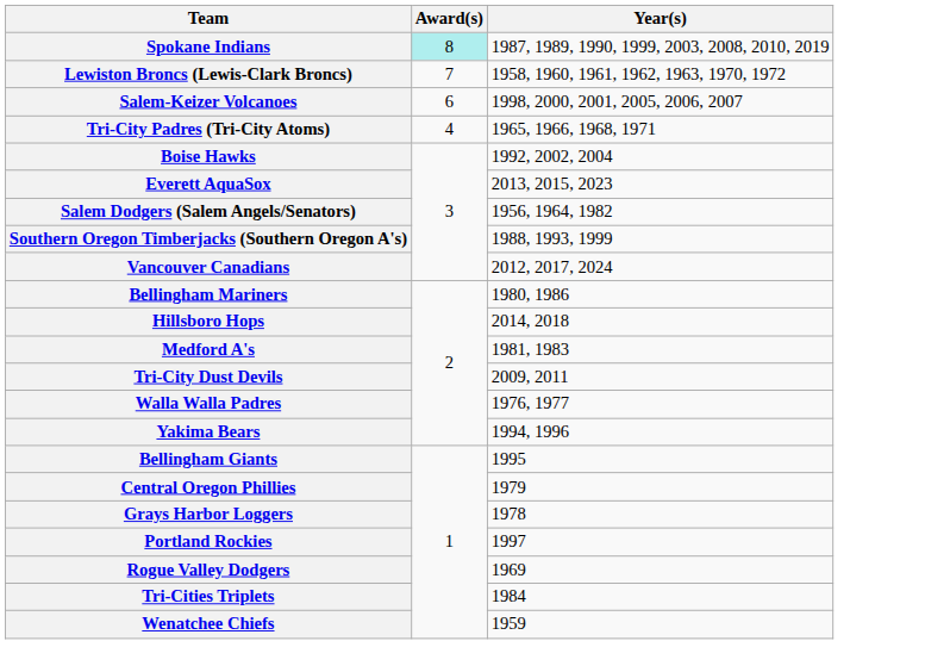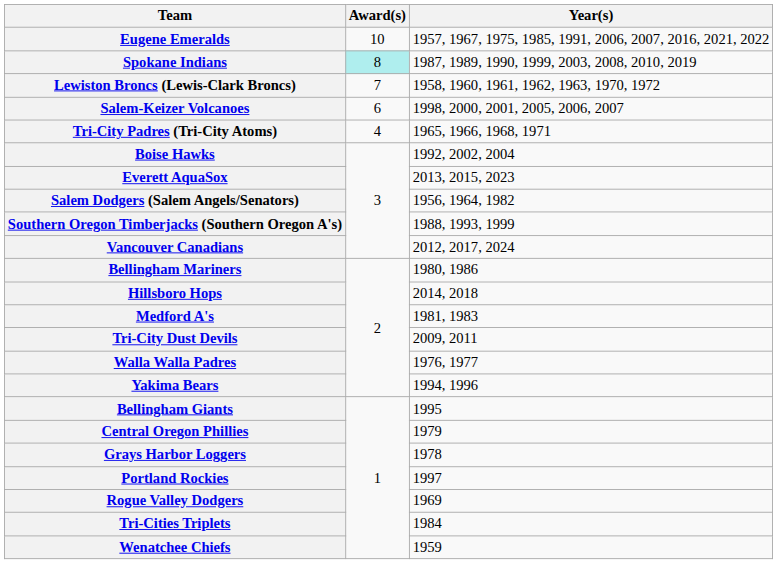 <table class="wikitable sortable plainrowheaders" style="text-align:left">
 <tr>
 <th scope="col">Team</th>
 <th scope="col">Award(s)</th>
 <th scope="col">Year(s)</th>
+</tr>
+<tr>
+<th scope="row"><strong><a href='#'>Eugene Emeralds</a></strong></th>
+<td style="text-align:center">10</td>
+<td>1957, 1967, 1975, 1985, 1991, 2006, 2007, 2016, 2021, 2022</td>
 </tr>
 <tr>
 <th scope="row"><strong><a href='#'>Spokane Indians</a></strong></th>
 <td style="background: paleturquoise; text-align:center">8</td>
 <td>1987, 1989, 1990, 1999, 2003, 2008, 2010, 2019</td>
 </tr>
 <tr>
 <th scope="row"><a href='#'>Lewiston Broncs</a> (Lewis-Clark Broncs)</th>
 <td style="text-align:center">7</td>
 <td>1958, 1960, 1961, 1962, 1963, 1970, 1972</td>
 </tr>
 <tr>
 <th scope="row"><a href='#'>Salem-Keizer Volcanoes</a></th>
 <td style="text-align:center">6</td>
 <td>1998, 2000, 2001, 2005, 2006, 2007</td>
 </tr>
 <tr>
 <th scope="row"><a href='#'>Tri-City Padres</a> (Tri-City Atoms)</th>
 <td style="text-align:center">4</td>
 <td>1965, 1966, 1968, 1971</td>
 </tr>
 <tr>
 <th scope="row"><a href='#'>Boise Hawks</a></th>
 <td style="text-align:center" rowspan="5">3</td>
 <td>1992, 2002, 2004</td>
 </tr>
 <tr>
 <th scope="row"><strong><a href='#'>Everett AquaSox</a></strong></th>
 <td>2013, 2015, 2023</td>
 </tr>
 <tr>
 <th scope="row"><a href='#'>Salem Dodgers</a> (Salem Angels/Senators)</th>
 <td>1956, 1964, 1982</td>
 </tr>
 <tr>
 <th scope="row"><a href='#'>Southern Oregon Timberjacks</a> (Southern Oregon A's)</th>
 <td>1988, 1993, 1999</td>
 </tr>
 <tr>
 <th scope="row"><strong><a href='#'>Vancouver Canadians</a></strong></th>
 <td>2012, 2017, 2024</td>
 </tr>
 <tr>
 <th scope="row"><a href='#'>Bellingham Mariners</a></th>
 <td style="text-align:center" rowspan="6">2</td>
 <td>1980, 1986</td>
 </tr>
 <tr>
 <th scope="row"><strong><a href='#'>Hillsboro Hops</a></strong></th>
 <td>2014, 2018</td>
 </tr>
 <tr>
 <th scope="row"><a href='#'>Medford A's</a></th>
 <td>1981, 1983</td>
 </tr>
 <tr>
 <th scope="row"><strong><a href='#'>Tri-City Dust Devils</a></strong></th>
 <td>2009, 2011</td>
 </tr>
 <tr>
 <th scope="row"><a href='#'>Walla Walla Padres</a></th>
 <td>1976, 1977</td>
 </tr>
 <tr>
 <th scope="row"><a href='#'>Yakima Bears</a></th>
 <td>1994, 1996</td>
 </tr>
 <tr>
 <th scope="row"><a href='#'>Bellingham Giants</a></th>
 <td style="text-align:center" rowspan="7">1</td>
 <td>1995</td>
 </tr>
 <tr>
 <th scope="row"><a href='#'>Central Oregon Phillies</a></th>
 <td>1979</td>
 </tr>
 <tr>
 <th scope="row"><a href='#'>Grays Harbor Loggers</a></th>
 <td>1978</td>
 </tr>
 <tr>
 <th scope="row"><a href='#'>Portland Rockies</a></th>
 <td>1997</td>
 </tr>
 <tr>
 <th scope="row"><a href='#'>Rogue Valley Dodgers</a></th>
 <td>1969</td>
 </tr>
 <tr>
 <th scope="row"><a href='#'>Tri-Cities Triplets</a></th>
 <td>1984</td>
 </tr>
 <tr>
 <th scope="row"><a href='#'>Wenatchee Chiefs</a></th>
 <td>1959</td>
 </tr>
 </table>
